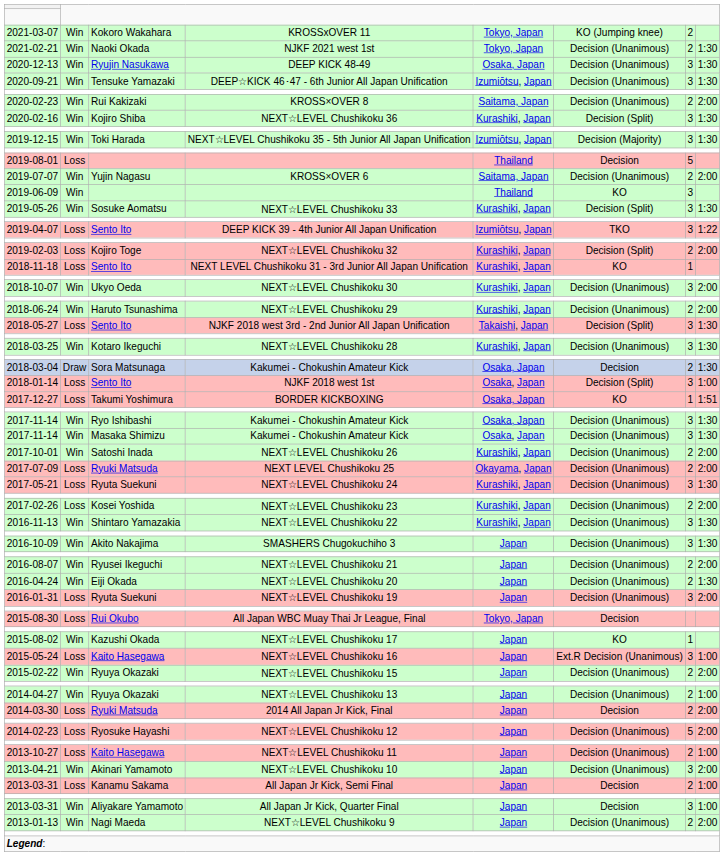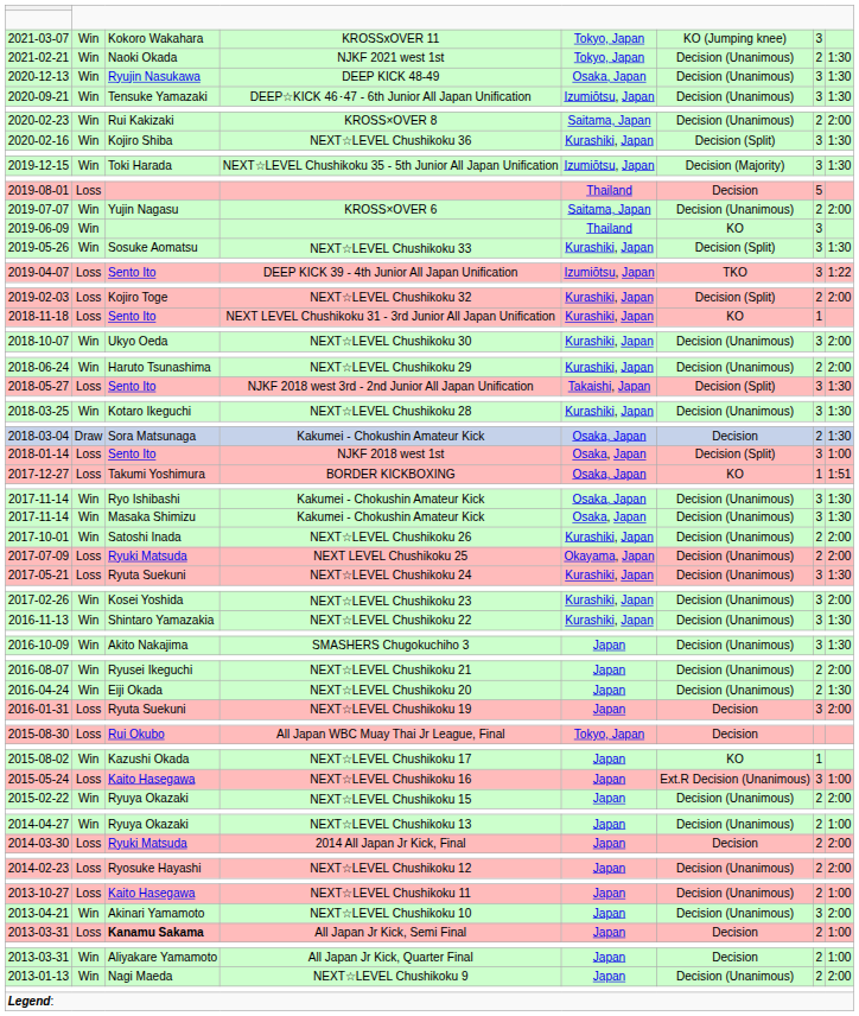 <table class="wikitable mw-collapsible mw-collapsed">
 <tr>
 <th></th>
 </tr>
 <tr>
 <td><br></td>
 </tr>
 <tr style="text-align:center; background:#cfc;">
 <td>2021-03-07</td>
 <td>Win</td>
 <td align=left> Kokoro Wakahara</td>
 <td>KROSSxOVER 11</td>
 <td><a href='#'>Tokyo, Japan</a></td>
 <td>KO (Jumping knee)</td>
-<td>2</td>
+<td>3</td>
 <td></td>
 </tr>
 <tr style="text-align:center; background:#cfc;">
 <td>2021-02-21</td>
 <td>Win</td>
 <td align=left> Naoki Okada</td>
 <td>NJKF 2021 west 1st</td>
 <td><a href='#'>Tokyo, Japan</a></td>
 <td>Decision (Unanimous)</td>
 <td>2</td>
 <td>1:30</td>
 </tr>
 <tr style="text-align:center; background:#cfc;">
 <td>2020-12-13</td>
 <td>Win</td>
 <td align=left> <a href='#'>Ryujin Nasukawa</a></td>
 <td>DEEP KICK 48-49</td>
 <td><a href='#'>Osaka, Japan</a></td>
 <td>Decision (Unanimous)</td>
 <td>3</td>
 <td>1:30</td>
 </tr>
 <tr style="text-align:center; background:#cfc;">
 <td>2020-09-21</td>
 <td>Win</td>
 <td align=left> Tensuke Yamazaki</td>
 <td>DEEP☆KICK 46･47 - 6th Junior All Japan Unification</td>
 <td><a href='#'>Izumiōtsu</a>, <a href='#'>Japan</a></td>
 <td>Decision (Unanimous)</td>
 <td>3</td>
 <td>1:30</td>
 </tr>
 <tr>
 <th style=background:white colspan=9></th>
 </tr>
 <tr style="text-align:center; background:#cfc;">
 <td>2020-02-23</td>
 <td>Win</td>
 <td align=left> Rui Kakizaki</td>
 <td>KROSS×OVER 8</td>
 <td><a href='#'>Saitama, Japan</a></td>
 <td>Decision (Unanimous)</td>
 <td>2</td>
 <td>2:00</td>
 </tr>
 <tr style="text-align:center; background:#cfc;">
 <td>2020-02-16</td>
 <td>Win</td>
 <td align=left> Kojiro Shiba</td>
 <td>NEXT☆LEVEL Chushikoku 36</td>
 <td><a href='#'>Kurashiki</a>, <a href='#'>Japan</a></td>
 <td>Decision (Split)</td>
 <td>3</td>
 <td>1:30</td>
 </tr>
 <tr>
 <th style=background:white colspan=9></th>
 </tr>
 <tr style="text-align:center; background:#cfc;">
 <td>2019-12-15</td>
 <td>Win</td>
 <td align=left> Toki Harada</td>
 <td>NEXT☆LEVEL Chushikoku 35 - 5th Junior All Japan Unification</td>
 <td><a href='#'>Izumiōtsu</a>, <a href='#'>Japan</a></td>
 <td>Decision (Majority)</td>
 <td>3</td>
 <td>1:30</td>
 </tr>
 <tr>
 <th style=background:white colspan=9></th>
 </tr>
 <tr style="text-align:center; background:#fbb;">
 <td>2019-08-01</td>
 <td>Loss</td>
 <td align=left></td>
 <td></td>
 <td><a href='#'>Thailand</a></td>
 <td>Decision</td>
 <td>5</td>
 <td></td>
 </tr>
 <tr style="text-align:center; background:#cfc;">
 <td>2019-07-07</td>
 <td>Win</td>
 <td align=left> Yujin Nagasu</td>
 <td>KROSS×OVER 6</td>
 <td><a href='#'>Saitama, Japan</a></td>
 <td>Decision (Unanimous)</td>
 <td>2</td>
 <td>2:00</td>
 </tr>
 <tr style="text-align:center; background:#cfc;">
 <td>2019-06-09</td>
 <td>Win</td>
 <td align=left></td>
 <td></td>
 <td><a href='#'>Thailand</a></td>
 <td>KO</td>
 <td>3</td>
 <td></td>
 </tr>
 <tr style="text-align:center; background:#cfc;">
 <td>2019-05-26</td>
 <td>Win</td>
 <td align=left> Sosuke Aomatsu</td>
 <td>NEXT☆LEVEL Chushikoku 33</td>
 <td><a href='#'>Kurashiki</a>, <a href='#'>Japan</a></td>
 <td>Decision (Split)</td>
 <td>3</td>
 <td>1:30</td>
 </tr>
 <tr>
 <th style=background:white colspan=9></th>
 </tr>
 <tr style="text-align:center; background:#fbb;">
 <td>2019-04-07</td>
 <td>Loss</td>
 <td align=left> <a href='#'>Sento Ito</a></td>
 <td>DEEP KICK 39 - 4th Junior All Japan Unification</td>
 <td><a href='#'>Izumiōtsu</a>, <a href='#'>Japan</a></td>
 <td>TKO</td>
 <td>3</td>
 <td>1:22</td>
 </tr>
 <tr>
 <th style=background:white colspan=9></th>
 </tr>
 <tr style="text-align:center; background:#fbb;">
 <td>2019-02-03</td>
 <td>Loss</td>
 <td align=left> Kojiro Toge</td>
 <td>NEXT☆LEVEL Chushikoku 32</td>
 <td><a href='#'>Kurashiki</a>, <a href='#'>Japan</a></td>
 <td>Decision (Split)</td>
 <td>2</td>
 <td>2:00</td>
 </tr>
 <tr style="text-align:center; background:#fbb;">
 <td>2018-11-18</td>
 <td>Loss</td>
 <td align=left> <a href='#'>Sento Ito</a></td>
 <td>NEXT LEVEL Chushikoku 31 - 3rd Junior All Japan Unification</td>
 <td><a href='#'>Kurashiki</a>, <a href='#'>Japan</a></td>
 <td>KO</td>
 <td>1</td>
 <td></td>
 </tr>
 <tr>
 <th style=background:white colspan=9></th>
 </tr>
 <tr style="text-align:center; background:#cfc;">
 <td>2018-10-07</td>
 <td>Win</td>
 <td align=left> Ukyo Oeda</td>
 <td>NEXT☆LEVEL Chushikoku 30</td>
 <td><a href='#'>Kurashiki</a>, <a href='#'>Japan</a></td>
 <td>Decision (Unanimous)</td>
 <td>3</td>
 <td>2:00</td>
 </tr>
 <tr>
 <th style=background:white colspan=9></th>
 </tr>
 <tr style="text-align:center; background:#cfc;">
 <td>2018-06-24</td>
 <td>Win</td>
 <td align=left> Haruto Tsunashima</td>
 <td>NEXT☆LEVEL Chushikoku 29</td>
 <td><a href='#'>Kurashiki</a>, <a href='#'>Japan</a></td>
 <td>Decision (Unanimous)</td>
 <td>2</td>
 <td>2:00</td>
 </tr>
 <tr style="text-align:center; background:#fbb;">
 <td>2018-05-27</td>
 <td>Loss</td>
 <td align=left> <a href='#'>Sento Ito</a></td>
 <td>NJKF 2018 west 3rd - 2nd Junior All Japan Unification</td>
 <td><a href='#'>Takaishi</a>, <a href='#'>Japan</a></td>
 <td>Decision (Split)</td>
 <td>3</td>
 <td>1:30</td>
 </tr>
 <tr>
 <th style=background:white colspan=9></th>
 </tr>
 <tr style="text-align:center; background:#cfc;">
 <td>2018-03-25</td>
 <td>Win</td>
 <td align=left> Kotaro Ikeguchi</td>
 <td>NEXT☆LEVEL Chushikoku 28</td>
 <td><a href='#'>Kurashiki</a>, <a href='#'>Japan</a></td>
 <td>Decision (Unanimous)</td>
 <td>3</td>
 <td>1:30</td>
 </tr>
 <tr>
 <th style=background:white colspan=9></th>
 </tr>
 <tr style="text-align:center; background:#c5d2ea;">
 <td>2018-03-04</td>
 <td>Draw</td>
 <td align=left> Sora Matsunaga</td>
 <td>Kakumei - Chokushin Amateur Kick</td>
 <td><a href='#'>Osaka, Japan</a></td>
 <td>Decision</td>
 <td>2</td>
 <td>1:30</td>
 </tr>
 <tr style="text-align:center; background:#fbb;">
 <td>2018-01-14</td>
 <td>Loss</td>
 <td align=left> <a href='#'>Sento Ito</a></td>
 <td>NJKF 2018 west 1st</td>
 <td><a href='#'>Osaka</a>, <a href='#'>Japan</a></td>
 <td>Decision (Split)</td>
 <td>3</td>
 <td>1:00</td>
 </tr>
 <tr style="text-align:center; background:#fbb;">
 <td>2017-12-27</td>
 <td>Loss</td>
 <td align=left> Takumi Yoshimura</td>
 <td>BORDER KICKBOXING</td>
 <td><a href='#'>Osaka, Japan</a></td>
 <td>KO</td>
 <td>1</td>
 <td>1:51</td>
 </tr>
 <tr>
 <th style=background:white colspan=9></th>
 </tr>
 <tr style="text-align:center; background:#cfc;">
 <td>2017-11-14</td>
 <td>Win</td>
 <td align=left> Ryo Ishibashi</td>
 <td>Kakumei - Chokushin Amateur Kick</td>
 <td><a href='#'>Osaka, Japan</a></td>
 <td>Decision (Unanimous)</td>
 <td>3</td>
 <td>1:30</td>
 </tr>
 <tr style="text-align:center; background:#cfc;">
 <td>2017-11-14</td>
 <td>Win</td>
 <td align=left> Masaka Shimizu</td>
 <td>Kakumei - Chokushin Amateur Kick</td>
 <td><a href='#'>Osaka</a>, <a href='#'>Japan</a></td>
 <td>Decision (Unanimous)</td>
 <td>3</td>
 <td>1:30</td>
 </tr>
 <tr style="text-align:center; background:#cfc;">
 <td>2017-10-01</td>
 <td>Win</td>
 <td align=left> Satoshi Inada</td>
 <td>NEXT☆LEVEL Chushikoku 26</td>
 <td><a href='#'>Kurashiki</a>, <a href='#'>Japan</a></td>
 <td>Decision (Unanimous)</td>
 <td>2</td>
 <td>2:00</td>
 </tr>
 <tr style="text-align:center; background:#fbb;">
 <td>2017-07-09</td>
 <td>Loss</td>
 <td align=left> <a href='#'>Ryuki Matsuda</a></td>
 <td>NEXT LEVEL Chushikoku 25</td>
 <td><a href='#'>Okayama</a>, <a href='#'>Japan</a></td>
 <td>Decision (Unanimous)</td>
 <td>2</td>
 <td>2:00</td>
 </tr>
 <tr style="text-align:center; background:#fbb;">
 <td>2017-05-21</td>
 <td>Loss</td>
 <td align=left> Ryuta Suekuni</td>
 <td>NEXT☆LEVEL Chushikoku 24</td>
 <td><a href='#'>Kurashiki</a>, <a href='#'>Japan</a></td>
 <td>Decision (Unanimous)</td>
 <td>3</td>
 <td>1:30</td>
 </tr>
 <tr>
 <th style=background:white colspan=9></th>
 </tr>
 <tr style="text-align:center; background:#cfc;">
 <td>2017-02-26</td>
-<td>Loss</td>
+<td>Win</td>
 <td align=left> Kosei Yoshida</td>
 <td>NEXT☆LEVEL Chushikoku 23</td>
 <td><a href='#'>Kurashiki</a>, <a href='#'>Japan</a></td>
 <td>Decision (Unanimous)</td>
-<td>2</td>
+<td>3</td>
 <td>2:00</td>
 </tr>
 <tr style="text-align:center; background:#cfc;">
 <td>2016-11-13</td>
 <td>Win</td>
 <td align=left> Shintaro Yamazakia</td>
 <td>NEXT☆LEVEL Chushikoku 22</td>
 <td><a href='#'>Kurashiki</a>, <a href='#'>Japan</a></td>
 <td>Decision (Unanimous)</td>
 <td>3</td>
 <td>1:30</td>
 </tr>
 <tr>
 <th style=background:white colspan=9></th>
 </tr>
 <tr style="text-align:center; background:#cfc;">
 <td>2016-10-09</td>
 <td>Win</td>
 <td align=left> Akito Nakajima</td>
 <td>SMASHERS Chugokuchiho 3</td>
 <td><a href='#'>Japan</a></td>
 <td>Decision (Unanimous)</td>
 <td>3</td>
 <td>1:30</td>
 </tr>
 <tr>
 <th style=background:white colspan=9></th>
 </tr>
 <tr style="text-align:center; background:#cfc;">
 <td>2016-08-07</td>
 <td>Win</td>
 <td align=left> Ryusei Ikeguchi</td>
 <td>NEXT☆LEVEL Chushikoku 21</td>
 <td><a href='#'>Japan</a></td>
 <td>Decision (Unanimous)</td>
 <td>2</td>
 <td>2:00</td>
 </tr>
 <tr style="text-align:center; background:#cfc;">
 <td>2016-04-24</td>
 <td>Win</td>
 <td align=left> Eiji Okada</td>
 <td>NEXT☆LEVEL Chushikoku 20</td>
 <td><a href='#'>Japan</a></td>
 <td>Decision (Unanimous)</td>
 <td>2</td>
 <td>1:30</td>
 </tr>
 <tr style="text-align:center; background:#fbb;">
 <td>2016-01-31</td>
 <td>Loss</td>
 <td align=left> Ryuta Suekuni</td>
 <td>NEXT☆LEVEL Chushikoku 19</td>
 <td><a href='#'>Japan</a></td>
-<td>Decision (Unanimous)</td>
+<td>Decision</td>
 <td>3</td>
 <td>2:00</td>
 </tr>
 <tr>
 <th style=background:white colspan=9></th>
 </tr>
 <tr style="text-align:center; background:#fbb;">
 <td>2015-08-30</td>
 <td>Loss</td>
 <td align=left> <a href='#'>Rui Okubo</a></td>
 <td>All Japan WBC Muay Thai Jr League, Final</td>
 <td><a href='#'>Tokyo, Japan</a></td>
 <td>Decision</td>
 <td></td>
 <td></td>
 </tr>
 <tr>
 <th style=background:white colspan=9></th>
 </tr>
 <tr style="text-align:center; background:#cfc;">
 <td>2015-08-02</td>
 <td>Win</td>
 <td align=left> Kazushi Okada</td>
 <td>NEXT☆LEVEL Chushikoku 17</td>
 <td><a href='#'>Japan</a></td>
 <td>KO</td>
 <td>1</td>
 <td></td>
 </tr>
 <tr style="text-align:center; background:#fbb;">
 <td>2015-05-24</td>
 <td>Loss</td>
 <td align=left> <a href='#'>Kaito Hasegawa</a></td>
 <td>NEXT☆LEVEL Chushikoku 16</td>
 <td><a href='#'>Japan</a></td>
 <td>Ext.R Decision (Unanimous)</td>
 <td>3</td>
 <td>1:00</td>
 </tr>
 <tr style="text-align:center; background:#cfc;">
 <td>2015-02-22</td>
 <td>Win</td>
 <td align=left> Ryuya Okazaki</td>
 <td>NEXT☆LEVEL Chushikoku 15</td>
 <td><a href='#'>Japan</a></td>
 <td>Decision (Unanimous)</td>
 <td>2</td>
 <td>2:00</td>
 </tr>
 <tr>
 <th style=background:white colspan=9></th>
 </tr>
 <tr style="text-align:center; background:#cfc;">
 <td>2014-04-27</td>
 <td>Win</td>
 <td align=left> Ryuya Okazaki</td>
 <td>NEXT☆LEVEL Chushikoku 13</td>
 <td><a href='#'>Japan</a></td>
 <td>Decision (Unanimous)</td>
 <td>2</td>
 <td>1:00</td>
 </tr>
 <tr style="text-align:center; background:#fbb;">
 <td>2014-03-30</td>
 <td>Loss</td>
 <td align=left> <a href='#'>Ryuki Matsuda</a></td>
 <td>2014 All Japan Jr Kick, Final</td>
 <td><a href='#'>Japan</a></td>
 <td>Decision</td>
 <td>2</td>
 <td>2:00</td>
 </tr>
 <tr>
 <th style=background:white colspan=9></th>
 </tr>
 <tr style="text-align:center; background:#fbb;">
 <td>2014-02-23</td>
 <td>Loss</td>
 <td align=left> Ryosuke Hayashi</td>
 <td>NEXT☆LEVEL Chushikoku 12</td>
 <td><a href='#'>Japan</a></td>
 <td>Decision (Unanimous)</td>
-<td>5</td>
+<td>2</td>
 <td>2:00</td>
 </tr>
 <tr>
 <th style=background:white colspan=9></th>
 </tr>
 <tr style="text-align:center; background:#fbb;">
 <td>2013-10-27</td>
 <td>Loss</td>
 <td align=left> <a href='#'>Kaito Hasegawa</a></td>
 <td>NEXT☆LEVEL Chushikoku 11</td>
 <td><a href='#'>Japan</a></td>
 <td>Decision (Unanimous)</td>
 <td>2</td>
 <td>1:00</td>
 </tr>
 <tr style="text-align:center; background:#cfc;">
 <td>2013-04-21</td>
 <td>Win</td>
 <td align=left> Akinari Yamamoto</td>
 <td>NEXT☆LEVEL Chushikoku 10</td>
 <td><a href='#'>Japan</a></td>
 <td>Decision (Unanimous)</td>
 <td>3</td>
 <td>2:00</td>
 </tr>
 <tr style="text-align:center; background:#fbb;">
 <td>2013-03-31</td>
 <td>Loss</td>
-<td align=left> Kanamu Sakama</td>
+<td align=left><strong> Kanamu Sakama</strong></td>
 <td>All Japan Jr Kick, Semi Final</td>
 <td><a href='#'>Japan</a></td>
 <td>Decision</td>
 <td>2</td>
 <td>1:00</td>
 </tr>
 <tr>
 <th style=background:white colspan=9></th>
 </tr>
 <tr style="text-align:center; background:#cfc;">
 <td>2013-03-31</td>
 <td>Win</td>
 <td align=left> Aliyakare Yamamoto</td>
 <td>All Japan Jr Kick, Quarter Final</td>
 <td><a href='#'>Japan</a></td>
 <td>Decision</td>
-<td>3</td>
+<td>2</td>
 <td>1:00</td>
 </tr>
 <tr style="text-align:center; background:#cfc;">
 <td>2013-01-13</td>
 <td>Win</td>
 <td align=left> Nagi Maeda</td>
 <td>NEXT☆LEVEL Chushikoku 9</td>
 <td><a href='#'>Japan</a></td>
 <td>Decision (Unanimous)</td>
 <td>2</td>
 <td>2:00</td>
 </tr>
 <tr>
 <th style=background:white colspan=9></th>
 </tr>
 <tr>
 <td colspan=9><strong><em>Legend</em></strong>:    <br></td>
 </tr>
 </table>
